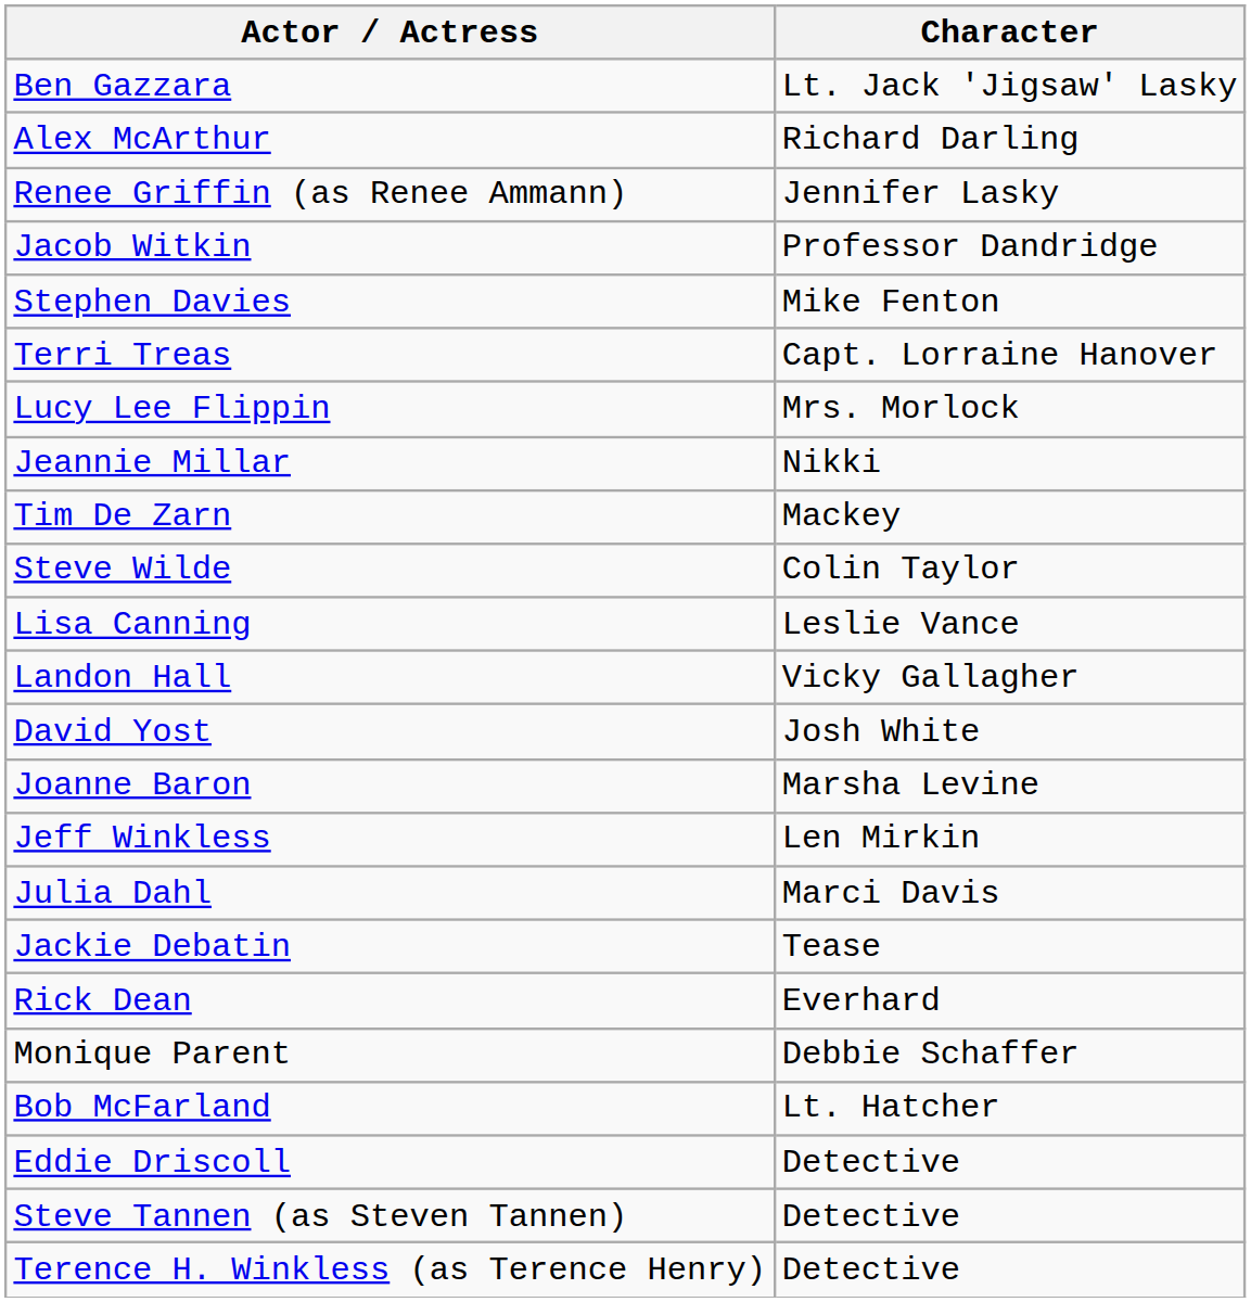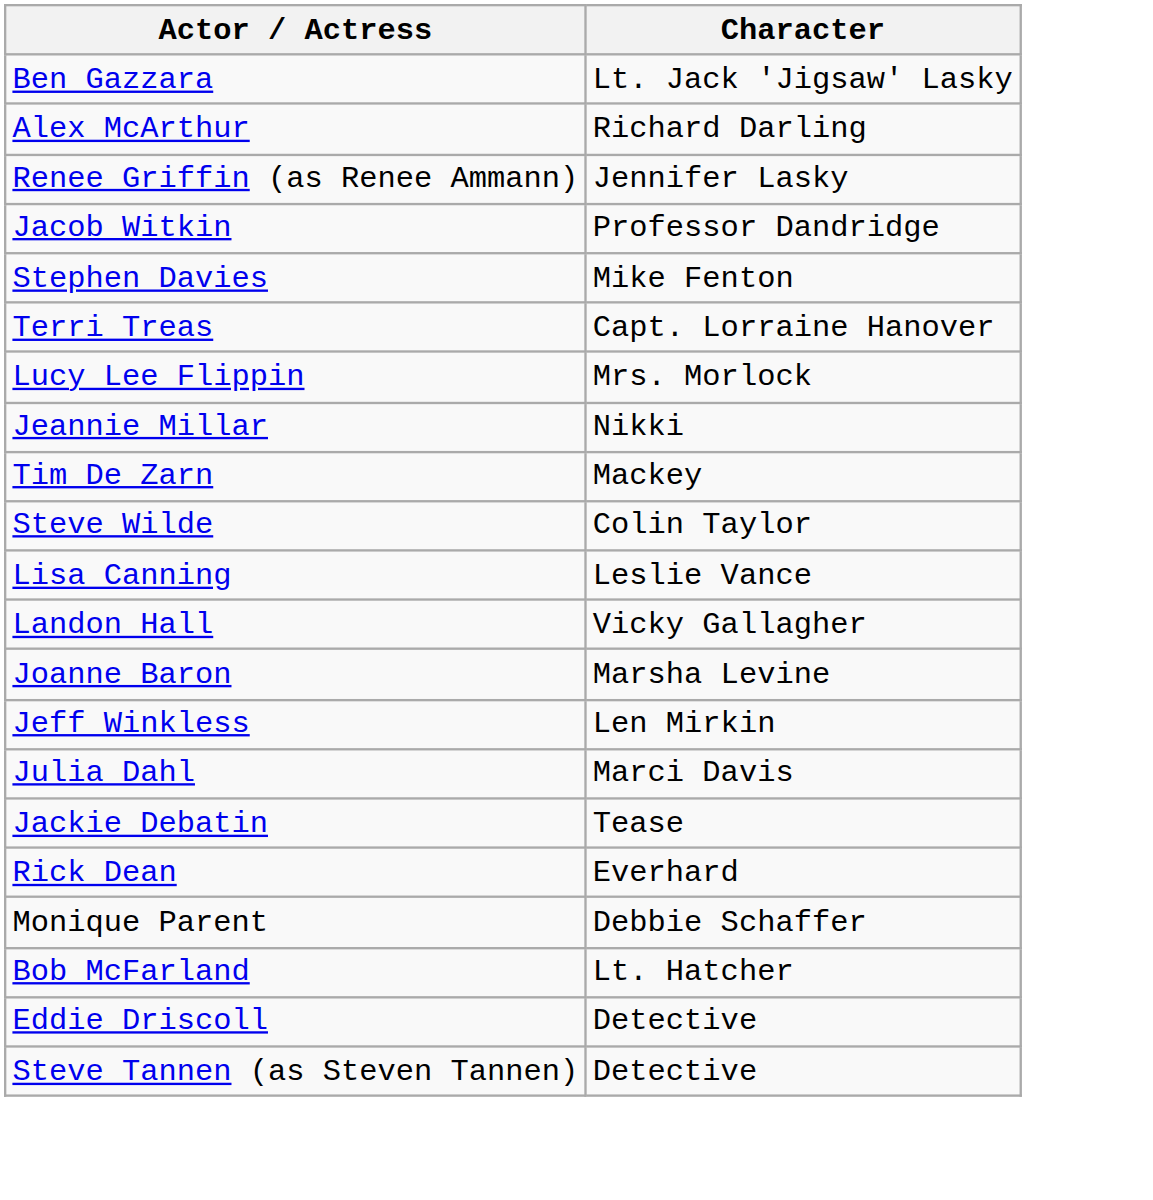 <table class="wikitable">
 <tr>
 <th>Actor / Actress</th>
 <th>Character</th>
 </tr>
 <tr>
 <td><a href='#'>Ben Gazzara</a></td>
 <td>Lt. Jack 'Jigsaw' Lasky</td>
 </tr>
 <tr>
 <td><a href='#'>Alex McArthur</a></td>
 <td>Richard Darling</td>
 </tr>
 <tr>
 <td><a href='#'>Renee Griffin</a> (as Renee Ammann)</td>
 <td>Jennifer Lasky</td>
 </tr>
 <tr>
 <td><a href='#'>Jacob Witkin</a></td>
 <td>Professor Dandridge</td>
 </tr>
 <tr>
 <td><a href='#'>Stephen Davies</a></td>
 <td>Mike Fenton</td>
 </tr>
 <tr>
 <td><a href='#'>Terri Treas</a></td>
 <td>Capt. Lorraine Hanover</td>
 </tr>
 <tr>
 <td><a href='#'>Lucy Lee Flippin</a></td>
 <td>Mrs. Morlock</td>
 </tr>
 <tr>
 <td><a href='#'>Jeannie Millar</a></td>
 <td>Nikki</td>
 </tr>
 <tr>
 <td><a href='#'>Tim De Zarn</a></td>
 <td>Mackey</td>
 </tr>
 <tr>
 <td><a href='#'>Steve Wilde</a></td>
 <td>Colin Taylor</td>
 </tr>
 <tr>
 <td><a href='#'>Lisa Canning</a></td>
 <td>Leslie Vance</td>
 </tr>
 <tr>
 <td><a href='#'>Landon Hall</a></td>
 <td>Vicky Gallagher</td>
 </tr>
 <tr>
-<td><a href='#'>David Yost</a></td>
-<td>Josh White</td>
-</tr>
-<tr>
 <td><a href='#'>Joanne Baron</a></td>
 <td>Marsha Levine</td>
 </tr>
 <tr>
 <td><a href='#'>Jeff Winkless</a></td>
 <td>Len Mirkin</td>
 </tr>
 <tr>
 <td><a href='#'>Julia Dahl</a></td>
 <td>Marci Davis</td>
 </tr>
 <tr>
 <td><a href='#'>Jackie Debatin</a></td>
 <td>Tease</td>
 </tr>
 <tr>
 <td><a href='#'>Rick Dean</a></td>
 <td>Everhard</td>
 </tr>
 <tr>
 <td>Monique Parent</td>
 <td>Debbie Schaffer</td>
 </tr>
 <tr>
 <td><a href='#'>Bob McFarland</a></td>
 <td>Lt. Hatcher</td>
 </tr>
 <tr>
 <td><a href='#'>Eddie Driscoll</a></td>
 <td>Detective</td>
 </tr>
 <tr>
 <td><a href='#'>Steve Tannen</a> (as Steven Tannen)</td>
 <td>Detective</td>
 </tr>
-<tr>
-<td><a href='#'>Terence H. Winkless</a> (as Terence Henry)</td>
-<td>Detective</td>
-</tr>
 </table>
